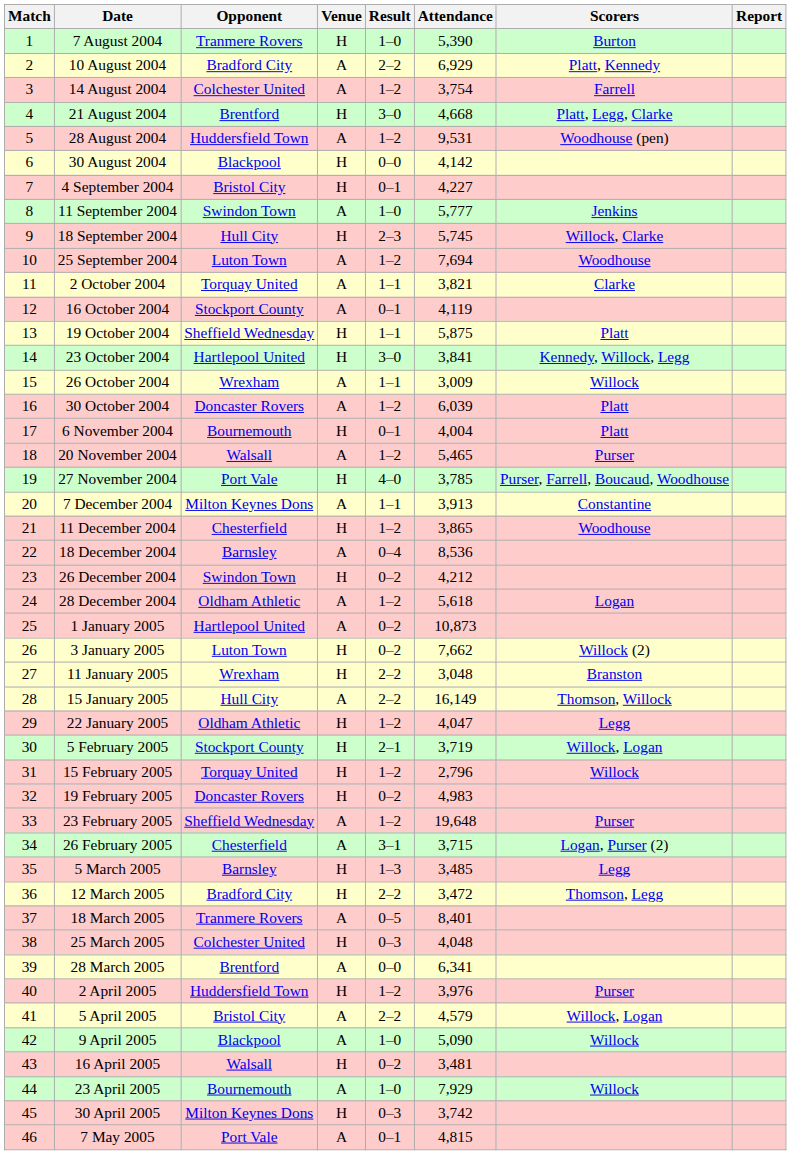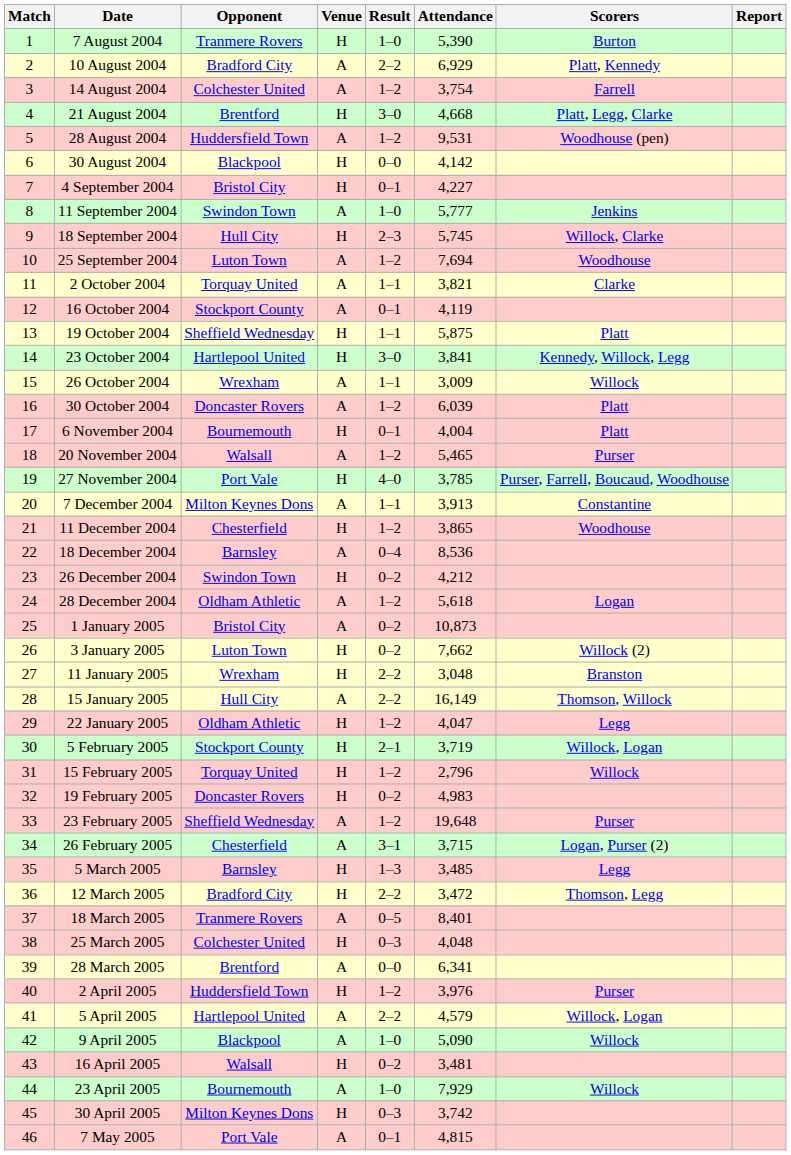 <table class="wikitable " style="font-size:100%; text-align:center">
 <tr>
 <th>Match</th>
 <th>Date</th>
 <th>Opponent</th>
 <th>Venue</th>
 <th>Result</th>
 <th>Attendance</th>
 <th>Scorers</th>
 <th>Report</th>
 </tr>
 <tr style="background: #CCFFCC;">
 <td>1</td>
 <td>7 August 2004</td>
 <td><a href='#'>Tranmere Rovers</a></td>
 <td>H</td>
 <td>1–0</td>
 <td>5,390</td>
 <td><a href='#'>Burton</a></td>
 <td></td>
 </tr>
 <tr style="background: #FFFFCC;">
 <td>2</td>
 <td>10 August 2004</td>
 <td><a href='#'>Bradford City</a></td>
 <td>A</td>
 <td>2–2</td>
 <td>6,929</td>
 <td><a href='#'>Platt</a>, <a href='#'>Kennedy</a></td>
 <td></td>
 </tr>
 <tr style="background: #FFCCCC;">
 <td>3</td>
 <td>14 August 2004</td>
 <td><a href='#'>Colchester United</a></td>
 <td>A</td>
 <td>1–2</td>
 <td>3,754</td>
 <td><a href='#'>Farrell</a></td>
 <td></td>
 </tr>
 <tr style="background: #CCFFCC;">
 <td>4</td>
 <td>21 August 2004</td>
 <td><a href='#'>Brentford</a></td>
 <td>H</td>
 <td>3–0</td>
 <td>4,668</td>
 <td><a href='#'>Platt</a>, <a href='#'>Legg</a>, <a href='#'>Clarke</a></td>
 <td></td>
 </tr>
 <tr style="background: #FFCCCC;">
 <td>5</td>
 <td>28 August 2004</td>
 <td><a href='#'>Huddersfield Town</a></td>
 <td>A</td>
 <td>1–2</td>
 <td>9,531</td>
 <td><a href='#'>Woodhouse</a> (pen)</td>
 <td></td>
 </tr>
 <tr style="background: #FFFFCC;">
 <td>6</td>
 <td>30 August 2004</td>
 <td><a href='#'>Blackpool</a></td>
 <td>H</td>
 <td>0–0</td>
 <td>4,142</td>
 <td></td>
 <td></td>
 </tr>
 <tr style="background: #FFCCCC;">
 <td>7</td>
 <td>4 September 2004</td>
 <td><a href='#'>Bristol City</a></td>
 <td>H</td>
 <td>0–1</td>
 <td>4,227</td>
 <td></td>
 <td></td>
 </tr>
 <tr style="background: #CCFFCC;">
 <td>8</td>
 <td>11 September 2004</td>
 <td><a href='#'>Swindon Town</a></td>
 <td>A</td>
 <td>1–0</td>
 <td>5,777</td>
 <td><a href='#'>Jenkins</a></td>
 <td></td>
 </tr>
 <tr style="background: #FFCCCC;">
 <td>9</td>
 <td>18 September 2004</td>
 <td><a href='#'>Hull City</a></td>
 <td>H</td>
 <td>2–3</td>
 <td>5,745</td>
 <td><a href='#'>Willock</a>, <a href='#'>Clarke</a></td>
 <td></td>
 </tr>
 <tr style="background: #FFCCCC;">
 <td>10</td>
 <td>25 September 2004</td>
 <td><a href='#'>Luton Town</a></td>
 <td>A</td>
 <td>1–2</td>
 <td>7,694</td>
 <td><a href='#'>Woodhouse</a></td>
 <td></td>
 </tr>
 <tr style="background: #FFFFCC;">
 <td>11</td>
 <td>2 October 2004</td>
 <td><a href='#'>Torquay United</a></td>
 <td>A</td>
 <td>1–1</td>
 <td>3,821</td>
 <td><a href='#'>Clarke</a></td>
 <td></td>
 </tr>
 <tr style="background: #FFCCCC;">
 <td>12</td>
 <td>16 October 2004</td>
 <td><a href='#'>Stockport County</a></td>
 <td>A</td>
 <td>0–1</td>
 <td>4,119</td>
 <td></td>
 <td></td>
 </tr>
 <tr style="background: #FFFFCC;">
 <td>13</td>
 <td>19 October 2004</td>
 <td><a href='#'>Sheffield Wednesday</a></td>
 <td>H</td>
 <td>1–1</td>
 <td>5,875</td>
 <td><a href='#'>Platt</a></td>
 <td></td>
 </tr>
 <tr style="background: #CCFFCC;">
 <td>14</td>
 <td>23 October 2004</td>
 <td><a href='#'>Hartlepool United</a></td>
 <td>H</td>
 <td>3–0</td>
 <td>3,841</td>
 <td><a href='#'>Kennedy</a>, <a href='#'>Willock</a>, <a href='#'>Legg</a></td>
 <td></td>
 </tr>
 <tr style="background: #FFFFCC;">
 <td>15</td>
 <td>26 October 2004</td>
 <td><a href='#'>Wrexham</a></td>
 <td>A</td>
 <td>1–1</td>
 <td>3,009</td>
 <td><a href='#'>Willock</a></td>
 <td></td>
 </tr>
 <tr style="background: #FFCCCC;">
 <td>16</td>
 <td>30 October 2004</td>
 <td><a href='#'>Doncaster Rovers</a></td>
 <td>A</td>
 <td>1–2</td>
 <td>6,039</td>
 <td><a href='#'>Platt</a></td>
 <td></td>
 </tr>
 <tr style="background: #FFCCCC;">
 <td>17</td>
 <td>6 November 2004</td>
 <td><a href='#'>Bournemouth</a></td>
 <td>H</td>
 <td>0–1</td>
 <td>4,004</td>
 <td><a href='#'>Platt</a></td>
 <td></td>
 </tr>
 <tr style="background: #FFCCCC;">
 <td>18</td>
 <td>20 November 2004</td>
 <td><a href='#'>Walsall</a></td>
 <td>A</td>
 <td>1–2</td>
 <td>5,465</td>
 <td><a href='#'>Purser</a></td>
 <td></td>
 </tr>
 <tr style="background: #CCFFCC;">
 <td>19</td>
 <td>27 November 2004</td>
 <td><a href='#'>Port Vale</a></td>
 <td>H</td>
 <td>4–0</td>
 <td>3,785</td>
 <td><a href='#'>Purser</a>, <a href='#'>Farrell</a>, <a href='#'>Boucaud</a>, <a href='#'>Woodhouse</a></td>
 <td></td>
 </tr>
 <tr style="background: #FFFFCC;">
 <td>20</td>
 <td>7 December 2004</td>
 <td><a href='#'>Milton Keynes Dons</a></td>
 <td>A</td>
 <td>1–1</td>
 <td>3,913</td>
 <td><a href='#'>Constantine</a></td>
 <td></td>
 </tr>
 <tr style="background: #FFCCCC;">
 <td>21</td>
 <td>11 December 2004</td>
 <td><a href='#'>Chesterfield</a></td>
 <td>H</td>
 <td>1–2</td>
 <td>3,865</td>
 <td><a href='#'>Woodhouse</a></td>
 <td></td>
 </tr>
 <tr style="background: #FFCCCC;">
 <td>22</td>
 <td>18 December 2004</td>
 <td><a href='#'>Barnsley</a></td>
 <td>A</td>
 <td>0–4</td>
 <td>8,536</td>
 <td></td>
 <td></td>
 </tr>
 <tr style="background: #FFCCCC;">
 <td>23</td>
 <td>26 December 2004</td>
 <td><a href='#'>Swindon Town</a></td>
 <td>H</td>
 <td>0–2</td>
 <td>4,212</td>
 <td></td>
 <td></td>
 </tr>
 <tr style="background: #FFCCCC;">
 <td>24</td>
 <td>28 December 2004</td>
 <td><a href='#'>Oldham Athletic</a></td>
 <td>A</td>
 <td>1–2</td>
 <td>5,618</td>
 <td><a href='#'>Logan</a></td>
 <td></td>
 </tr>
 <tr style="background: #FFCCCC;">
 <td>25</td>
 <td>1 January 2005</td>
-<td><a href='#'>Hartlepool United</a></td>
+<td><a href='#'>Bristol City</a></td>
 <td>A</td>
 <td>0–2</td>
 <td>10,873</td>
 <td></td>
 <td></td>
 </tr>
 <tr style="background: #FFFFCC;">
 <td>26</td>
 <td>3 January 2005</td>
 <td><a href='#'>Luton Town</a></td>
 <td>H</td>
 <td>0–2</td>
 <td>7,662</td>
 <td><a href='#'>Willock</a> (2)</td>
 <td></td>
 </tr>
 <tr style="background: #FFFFCC;">
 <td>27</td>
 <td>11 January 2005</td>
 <td><a href='#'>Wrexham</a></td>
 <td>H</td>
 <td>2–2</td>
 <td>3,048</td>
 <td><a href='#'>Branston</a></td>
 <td></td>
 </tr>
 <tr style="background: #FFFFCC;">
 <td>28</td>
 <td>15 January 2005</td>
 <td><a href='#'>Hull City</a></td>
 <td>A</td>
 <td>2–2</td>
 <td>16,149</td>
 <td><a href='#'>Thomson</a>, <a href='#'>Willock</a></td>
 <td></td>
 </tr>
 <tr style="background: #FFCCCC;">
 <td>29</td>
 <td>22 January 2005</td>
 <td><a href='#'>Oldham Athletic</a></td>
 <td>H</td>
 <td>1–2</td>
 <td>4,047</td>
 <td><a href='#'>Legg</a></td>
 <td></td>
 </tr>
 <tr style="background: #CCFFCC;">
 <td>30</td>
 <td>5 February 2005</td>
 <td><a href='#'>Stockport County</a></td>
 <td>H</td>
 <td>2–1</td>
 <td>3,719</td>
 <td><a href='#'>Willock</a>, <a href='#'>Logan</a></td>
 <td></td>
 </tr>
 <tr style="background: #FFCCCC;">
 <td>31</td>
 <td>15 February 2005</td>
 <td><a href='#'>Torquay United</a></td>
 <td>H</td>
 <td>1–2</td>
 <td>2,796</td>
 <td><a href='#'>Willock</a></td>
 <td></td>
 </tr>
 <tr style="background: #FFCCCC;">
 <td>32</td>
 <td>19 February 2005</td>
 <td><a href='#'>Doncaster Rovers</a></td>
 <td>H</td>
 <td>0–2</td>
 <td>4,983</td>
 <td></td>
 <td></td>
 </tr>
 <tr style="background: #FFCCCC;">
 <td>33</td>
 <td>23 February 2005</td>
 <td><a href='#'>Sheffield Wednesday</a></td>
 <td>A</td>
 <td>1–2</td>
 <td>19,648</td>
 <td><a href='#'>Purser</a></td>
 <td></td>
 </tr>
 <tr style="background: #CCFFCC;">
 <td>34</td>
 <td>26 February 2005</td>
 <td><a href='#'>Chesterfield</a></td>
 <td>A</td>
 <td>3–1</td>
 <td>3,715</td>
 <td><a href='#'>Logan</a>, <a href='#'>Purser</a> (2)</td>
 <td></td>
 </tr>
 <tr style="background: #FFCCCC;">
 <td>35</td>
 <td>5 March 2005</td>
 <td><a href='#'>Barnsley</a></td>
 <td>H</td>
 <td>1–3</td>
 <td>3,485</td>
 <td><a href='#'>Legg</a></td>
 <td></td>
 </tr>
 <tr style="background: #FFFFCC;">
 <td>36</td>
 <td>12 March 2005</td>
 <td><a href='#'>Bradford City</a></td>
 <td>H</td>
 <td>2–2</td>
 <td>3,472</td>
 <td><a href='#'>Thomson</a>, <a href='#'>Legg</a></td>
 <td></td>
 </tr>
 <tr style="background: #FFCCCC;">
 <td>37</td>
 <td>18 March 2005</td>
 <td><a href='#'>Tranmere Rovers</a></td>
 <td>A</td>
 <td>0–5</td>
 <td>8,401</td>
 <td></td>
 <td></td>
 </tr>
 <tr style="background: #FFCCCC;">
 <td>38</td>
 <td>25 March 2005</td>
 <td><a href='#'>Colchester United</a></td>
 <td>H</td>
 <td>0–3</td>
 <td>4,048</td>
 <td></td>
 <td></td>
 </tr>
 <tr style="background: #FFFFCC;">
 <td>39</td>
 <td>28 March 2005</td>
 <td><a href='#'>Brentford</a></td>
 <td>A</td>
 <td>0–0</td>
 <td>6,341</td>
 <td></td>
 <td></td>
 </tr>
 <tr style="background: #FFCCCC;">
 <td>40</td>
 <td>2 April 2005</td>
 <td><a href='#'>Huddersfield Town</a></td>
 <td>H</td>
 <td>1–2</td>
 <td>3,976</td>
 <td><a href='#'>Purser</a></td>
 <td></td>
 </tr>
 <tr style="background: #FFFFCC;">
 <td>41</td>
 <td>5 April 2005</td>
-<td><a href='#'>Bristol City</a></td>
+<td><a href='#'>Hartlepool United</a></td>
 <td>A</td>
 <td>2–2</td>
 <td>4,579</td>
 <td><a href='#'>Willock</a>, <a href='#'>Logan</a></td>
 <td></td>
 </tr>
 <tr style="background: #CCFFCC;">
 <td>42</td>
 <td>9 April 2005</td>
 <td><a href='#'>Blackpool</a></td>
 <td>A</td>
 <td>1–0</td>
 <td>5,090</td>
 <td><a href='#'>Willock</a></td>
 <td></td>
 </tr>
 <tr style="background: #FFCCCC;">
 <td>43</td>
 <td>16 April 2005</td>
 <td><a href='#'>Walsall</a></td>
 <td>H</td>
 <td>0–2</td>
 <td>3,481</td>
 <td></td>
 <td></td>
 </tr>
 <tr style="background: #CCFFCC;">
 <td>44</td>
 <td>23 April 2005</td>
 <td><a href='#'>Bournemouth</a></td>
 <td>A</td>
 <td>1–0</td>
 <td>7,929</td>
 <td><a href='#'>Willock</a></td>
 <td></td>
 </tr>
 <tr style="background: #FFCCCC;">
 <td>45</td>
 <td>30 April 2005</td>
 <td><a href='#'>Milton Keynes Dons</a></td>
 <td>H</td>
 <td>0–3</td>
 <td>3,742</td>
 <td></td>
 <td></td>
 </tr>
 <tr style="background: #FFCCCC;">
 <td>46</td>
 <td>7 May 2005</td>
 <td><a href='#'>Port Vale</a></td>
 <td>A</td>
 <td>0–1</td>
 <td>4,815</td>
 <td></td>
 <td></td>
 </tr>
 </table>
